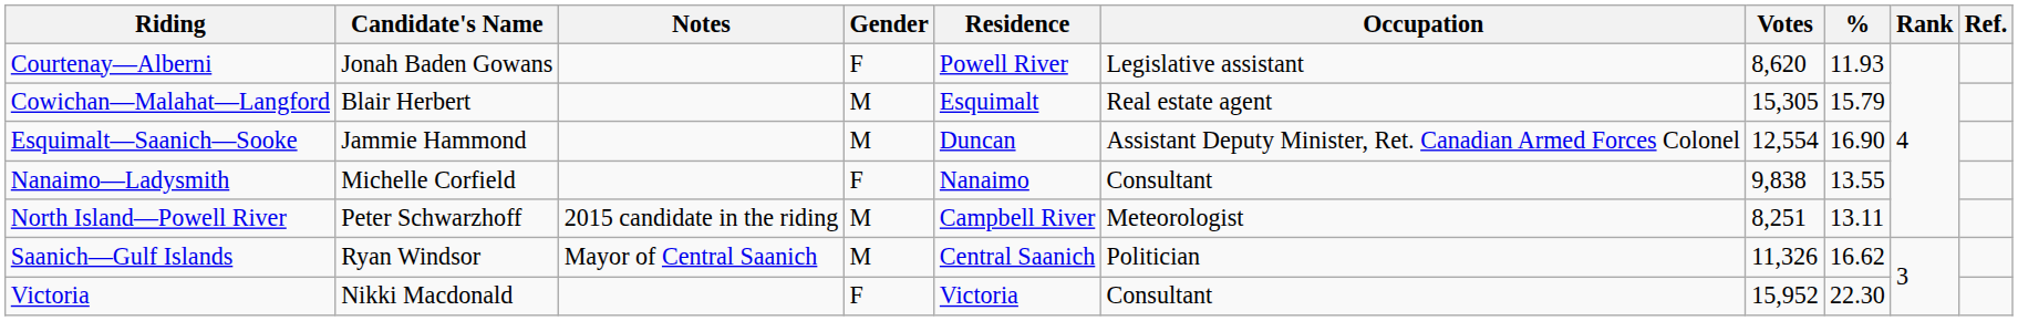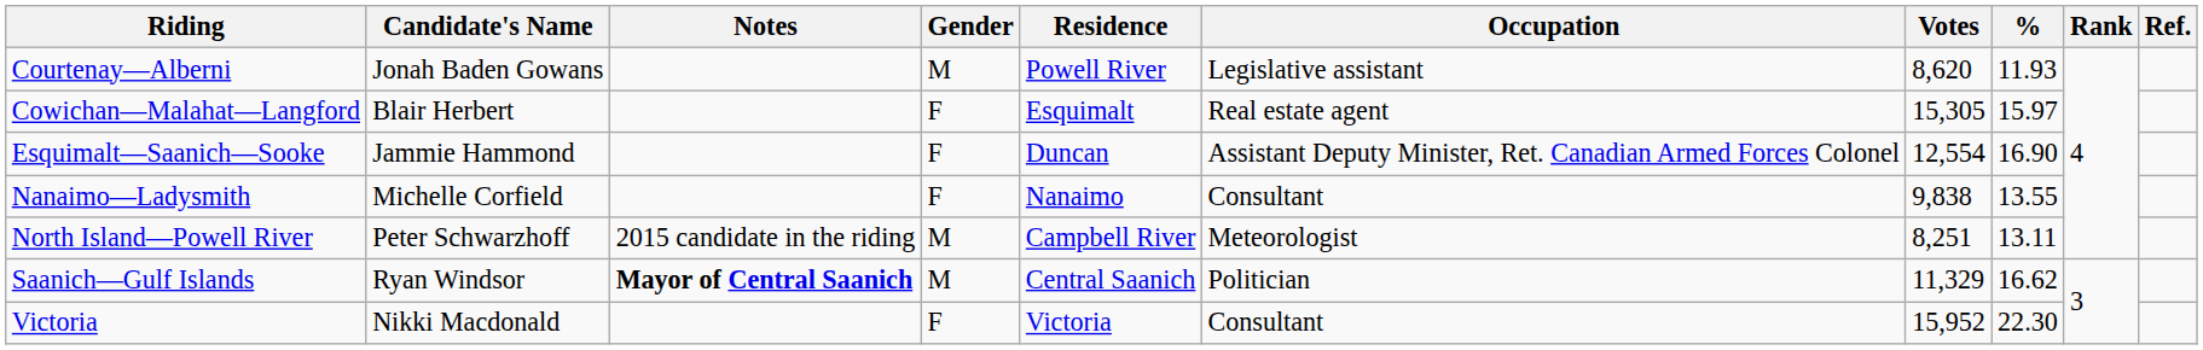 <table class="wikitable sortable">
 <tr>
 <th>Riding</th>
 <th>Candidate's Name</th>
 <th>Notes</th>
 <th>Gender</th>
 <th>Residence</th>
 <th>Occupation</th>
 <th>Votes</th>
 <th>%</th>
 <th>Rank</th>
 <th>Ref.</th>
 </tr>
 <tr>
 <td><a href='#'>Courtenay—Alberni</a></td>
 <td>Jonah Baden Gowans</td>
 <td></td>
-<td>F</td>
+<td>M</td>
 <td><a href='#'>Powell River</a></td>
 <td>Legislative assistant</td>
 <td>8,620</td>
 <td>11.93</td>
 <td rowspan="5">4</td>
 <td></td>
 </tr>
 <tr>
 <td><a href='#'>Cowichan—Malahat—Langford</a></td>
 <td>Blair Herbert</td>
 <td></td>
-<td>M</td>
+<td>F</td>
 <td><a href='#'>Esquimalt</a></td>
 <td>Real estate agent</td>
 <td>15,305</td>
-<td>15.79</td>
+<td>15.97</td>
 <td></td>
 </tr>
 <tr>
 <td><a href='#'>Esquimalt—Saanich—Sooke</a></td>
 <td>Jammie Hammond</td>
 <td></td>
-<td>M</td>
+<td>F</td>
 <td><a href='#'>Duncan</a></td>
 <td>Assistant Deputy Minister, Ret. <a href='#'>Canadian Armed Forces</a> Colonel</td>
 <td>12,554</td>
 <td>16.90</td>
 <td></td>
 </tr>
 <tr>
 <td><a href='#'>Nanaimo—Ladysmith</a></td>
 <td>Michelle Corfield</td>
 <td></td>
 <td>F</td>
 <td><a href='#'>Nanaimo</a></td>
 <td>Consultant</td>
 <td>9,838</td>
 <td>13.55</td>
 <td></td>
 </tr>
 <tr>
 <td><a href='#'>North Island—Powell River</a></td>
 <td>Peter Schwarzhoff</td>
 <td>2015 candidate in the riding</td>
 <td>M</td>
 <td><a href='#'>Campbell River</a></td>
 <td>Meteorologist</td>
 <td>8,251</td>
 <td>13.11</td>
 <td></td>
 </tr>
 <tr>
 <td><a href='#'>Saanich—Gulf Islands</a></td>
 <td>Ryan Windsor</td>
-<td>Mayor of <a href='#'>Central Saanich</a></td>
+<td><strong>Mayor of <a href='#'>Central Saanich</a></strong></td>
 <td>M</td>
 <td><a href='#'>Central Saanich</a></td>
 <td>Politician</td>
-<td>11,326</td>
+<td>11,329</td>
 <td>16.62</td>
 <td rowspan="2">3</td>
 <td></td>
 </tr>
 <tr>
 <td><a href='#'>Victoria</a></td>
 <td>Nikki Macdonald</td>
 <td></td>
 <td>F</td>
 <td><a href='#'>Victoria</a></td>
 <td>Consultant</td>
 <td>15,952</td>
 <td>22.30</td>
 <td></td>
 </tr>
 </table>
